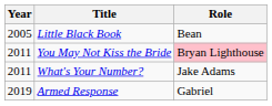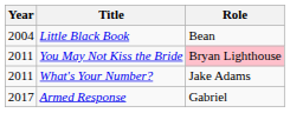 <table class="wikitable sortable">
 <tr>
 <th>Year</th>
 <th>Title</th>
 <th>Role</th>
 </tr>
 <tr>
-<td>2005</td>
+<td>2004</td>
 <td><em><a href='#'>Little Black Book</a></em></td>
 <td>Bean</td>
 </tr>
 <tr>
 <td>2011</td>
 <td><em><a href='#'>You May Not Kiss the Bride</a></em></td>
 <td style="background: pink;">Bryan Lighthouse</td>
 </tr>
 <tr>
 <td>2011</td>
 <td><em><a href='#'>What's Your Number?</a></em></td>
 <td>Jake Adams</td>
 </tr>
 <tr>
-<td>2019</td>
+<td>2017</td>
 <td><em><a href='#'>Armed Response</a></em></td>
 <td>Gabriel</td>
 </tr>
 </table>
